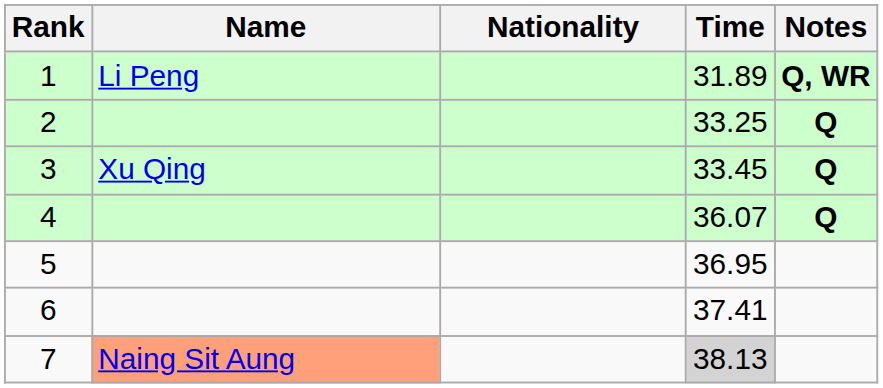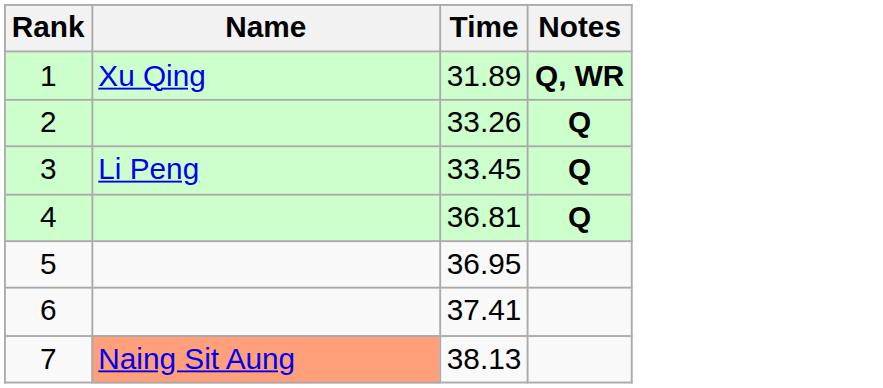 <table class="wikitable sortable" style="text-align:center">
 <tr>
 <th>Rank</th>
 <th style="width:180px">Name</th>
-<th style="width:125px">Nationality</th>
 <th>Time</th>
 <th>Notes</th>
 </tr>
 <tr style="background:#cfc;">
 <td>1</td>
-<td style="text-align:left;"><a href='#'>Li Peng</a></td>
-<td style="text-align:left;"></td>
+<td style="text-align:left;"><a href='#'>Xu Qing</a></td>
 <td>31.89</td>
 <td><strong>Q, WR</strong></td>
 </tr>
 <tr style="background:#cfc;">
 <td>2</td>
 <td style="text-align:left;"></td>
-<td style="text-align:left;"></td>
-<td>33.25</td>
+<td>33.26</td>
 <td><strong>Q</strong></td>
 </tr>
 <tr style="background:#cfc;">
 <td>3</td>
-<td style="text-align:left;"><a href='#'>Xu Qing</a></td>
-<td style="text-align:left;"></td>
+<td style="text-align:left;"><a href='#'>Li Peng</a></td>
 <td>33.45</td>
 <td><strong>Q</strong></td>
 </tr>
 <tr style="background:#cfc;">
 <td>4</td>
 <td style="text-align:left;"></td>
-<td style="text-align:left;"></td>
-<td>36.07</td>
+<td>36.81</td>
 <td><strong>Q</strong></td>
 </tr>
 <tr>
 <td>5</td>
-<td style="text-align:left;"></td>
 <td style="text-align:left;"></td>
 <td>36.95</td>
 <td></td>
 </tr>
 <tr>
 <td>6</td>
 <td style="text-align:left;"></td>
-<td style="text-align:left;"></td>
 <td>37.41</td>
 <td></td>
 </tr>
 <tr>
 <td>7</td>
 <td style="background: lightsalmon; text-align:left;"><a href='#'>Naing Sit Aung</a></td>
-<td style="text-align:left;"></td>
-<td style="background: lightgrey;">38.13</td>
+<td>38.13</td>
 <td></td>
 </tr>
 </table>
